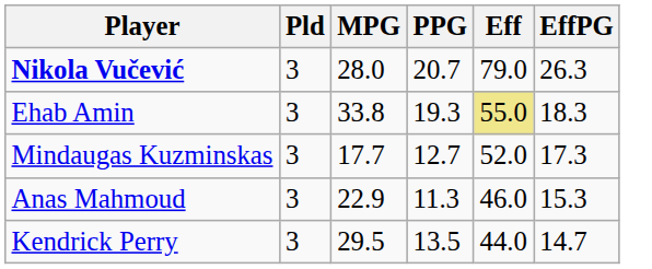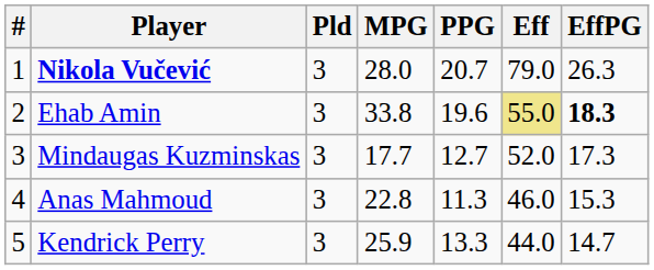 <table class=wikitable width=auto>
 <tr>
+<th>#</th>
 <th>Player</th>
 <th>Pld</th>
 <th>MPG</th>
 <th>PPG</th>
 <th>Eff</th>
 <th>EffPG</th>
 </tr>
 <tr>
+<td>1</td>
 <td> <strong><a href='#'>Nikola Vučević</a></strong></td>
 <td>3</td>
 <td>28.0</td>
 <td>20.7</td>
 <td>79.0</td>
 <td>26.3</td>
 </tr>
 <tr>
+<td>2</td>
 <td> <a href='#'>Ehab Amin</a></td>
 <td>3</td>
 <td>33.8</td>
-<td>19.3</td>
+<td>19.6</td>
 <td style="background: khaki;">55.0</td>
-<td>18.3</td>
+<td><strong>18.3</strong></td>
 </tr>
 <tr>
+<td>3</td>
 <td> <a href='#'>Mindaugas Kuzminskas</a></td>
 <td>3</td>
 <td>17.7</td>
 <td>12.7</td>
 <td>52.0</td>
 <td>17.3</td>
 </tr>
 <tr>
+<td>4</td>
 <td> <a href='#'>Anas Mahmoud</a></td>
 <td>3</td>
-<td>22.9</td>
+<td>22.8</td>
 <td>11.3</td>
 <td>46.0</td>
 <td>15.3</td>
 </tr>
 <tr>
+<td>5</td>
 <td> <a href='#'>Kendrick Perry</a></td>
 <td>3</td>
-<td>29.5</td>
-<td>13.5</td>
+<td>25.9</td>
+<td>13.3</td>
 <td>44.0</td>
 <td>14.7</td>
 </tr>
 </table>
